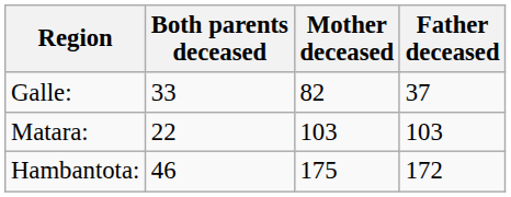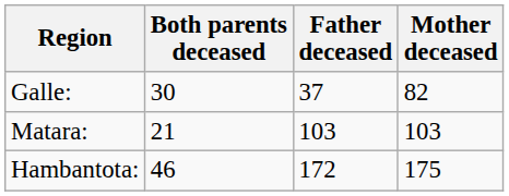 <table class="wikitable">
 <tr>
 <th>Region</th>
 <th>Both parents<br>deceased</th>
+<th>Father<br>deceased</th>
 <th>Mother<br>deceased</th>
-<th>Father<br>deceased</th>
 </tr>
 <tr>
 <td>Galle:</td>
-<td>33</td>
+<td>30</td>
+<td>37</td>
 <td>82</td>
-<td>37</td>
 </tr>
 <tr>
 <td>Matara:</td>
-<td>22</td>
+<td>21</td>
 <td>103</td>
 <td>103</td>
 </tr>
 <tr>
 <td>Hambantota:</td>
 <td>46</td>
+<td>172</td>
 <td>175</td>
-<td>172</td>
 </tr>
 </table>
